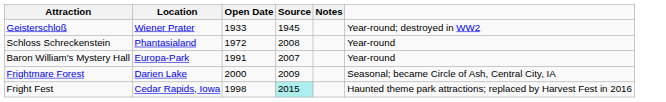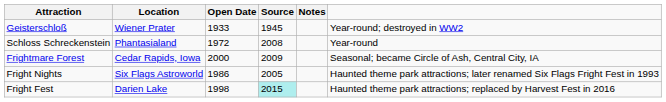 <table class="wikitable sortable">
 <tr>
 <th scope=col>Attraction</th>
 <th scope=col>Location</th>
 <th scope=col>Open Date</th>
 <th scope=col>Source</th>
 <th scope=col class="unsortable">Notes</th>
 </tr>
 <tr>
 <td><a href='#'>Geisterschloß</a></td>
 <td><a href='#'>Wiener Prater</a></td>
 <td>1933</td>
 <td>1945</td>
 <td></td>
 <td>Year-round; destroyed in <a href='#'>WW2</a></td>
 </tr>
 <tr>
 <td>Schloss Schreckenstein</td>
 <td><a href='#'>Phantasialand</a></td>
 <td>1972</td>
 <td>2008</td>
 <td></td>
 <td>Year-round</td>
 </tr>
 <tr>
-<td>Baron William's Mystery Hall</td>
-<td><a href='#'>Europa-Park</a></td>
-<td>1991</td>
-<td>2007</td>
-<td></td>
-<td>Year-round</td>
-</tr>
-<tr>
 <td><a href='#'>Frightmare Forest</a></td>
-<td><a href='#'>Darien Lake</a></td>
+<td><a href='#'>Cedar Rapids, Iowa</a></td>
 <td>2000</td>
 <td>2009</td>
 <td></td>
 <td>Seasonal; became Circle of Ash, Central City, IA</td>
 </tr>
 <tr>
+<td>Fright Nights</td>
+<td><a href='#'>Six Flags Astroworld</a></td>
+<td>1986</td>
+<td>2005</td>
+<td></td>
+<td>Haunted theme park attractions; later renamed Six Flags Fright Fest in 1993</td>
+</tr>
+<tr>
 <td>Fright Fest</td>
-<td><a href='#'>Cedar Rapids, Iowa</a></td>
+<td><a href='#'>Darien Lake</a></td>
 <td>1998</td>
 <td style="background: paleturquoise;">2015</td>
 <td></td>
 <td>Haunted theme park attractions; replaced by Harvest Fest in 2016</td>
 </tr>
 </table>
